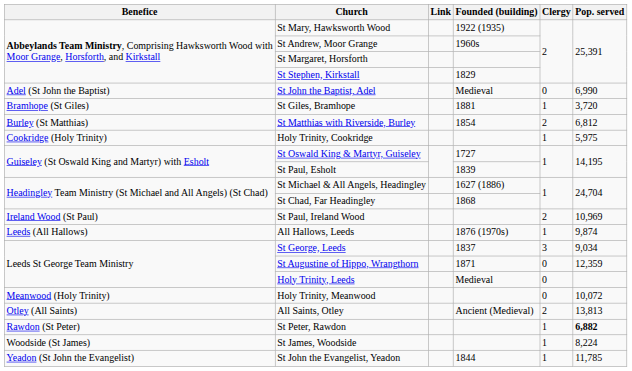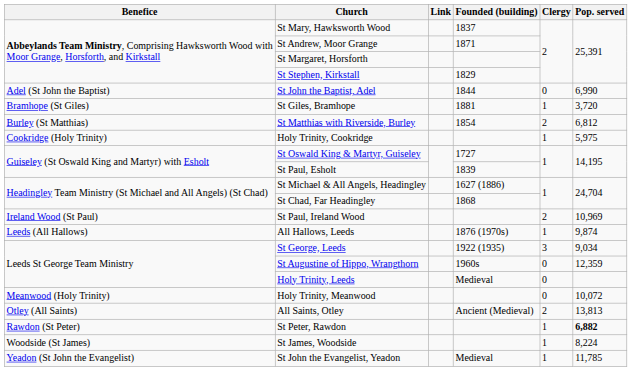 <table class="wikitable sortable">
 <tr>
 <th>Benefice</th>
 <th>Church</th>
 <th>Link</th>
 <th>Founded (building)</th>
 <th>Clergy</th>
 <th>Pop. served</th>
 </tr>
 <tr>
 <td rowspan="4"><strong>Abbeylands Team Ministry</strong>, Comprising Hawksworth Wood with<br><a href='#'>Moor Grange</a>, <a href='#'>Horsforth</a>, and <a href='#'>Kirkstall</a></td>
 <td>St Mary, Hawksworth Wood</td>
 <td></td>
-<td>1922 (1935)</td>
+<td>1837</td>
 <td rowspan="4">2</td>
 <td rowspan="4">25,391</td>
 </tr>
 <tr>
 <td>St Andrew, Moor Grange</td>
 <td></td>
-<td>1960s</td>
+<td>1871</td>
 </tr>
 <tr>
 <td>St Margaret, Horsforth</td>
 <td></td>
 <td></td>
 </tr>
 <tr>
 <td><a href='#'>St Stephen, Kirkstall</a></td>
 <td></td>
 <td>1829</td>
 </tr>
 <tr>
 <td><a href='#'>Adel</a> (St John the Baptist)</td>
 <td><a href='#'>St John the Baptist, Adel</a></td>
 <td></td>
-<td>Medieval</td>
+<td>1844</td>
 <td>0</td>
 <td>6,990</td>
 </tr>
 <tr>
 <td><a href='#'>Bramhope</a> (St Giles)</td>
 <td>St Giles, Bramhope</td>
 <td></td>
 <td>1881</td>
 <td>1</td>
 <td>3,720</td>
 </tr>
 <tr>
 <td><a href='#'>Burley</a> (St Matthias)</td>
 <td><a href='#'>St Matthias with Riverside, Burley</a></td>
 <td></td>
 <td>1854</td>
 <td>2</td>
 <td>6,812</td>
 </tr>
 <tr>
 <td><a href='#'>Cookridge</a> (Holy Trinity)</td>
 <td>Holy Trinity, Cookridge</td>
 <td></td>
 <td></td>
 <td>1</td>
 <td>5,975</td>
 </tr>
 <tr>
 <td rowspan="2"><a href='#'>Guiseley</a> (St Oswald King and Martyr) with <a href='#'>Esholt</a></td>
 <td><a href='#'>St Oswald King & Martyr, Guiseley</a></td>
 <td rowspan="2"></td>
 <td>1727</td>
 <td rowspan="2">1</td>
 <td rowspan="2">14,195</td>
 </tr>
 <tr>
 <td>St Paul, Esholt</td>
 <td>1839</td>
 </tr>
 <tr>
 <td rowspan="2"><a href='#'>Headingley</a> Team Ministry (St Michael and All Angels) (St Chad)</td>
 <td>St Michael & All Angels, Headingley</td>
 <td></td>
 <td>1627 (1886)</td>
 <td rowspan="2">1</td>
 <td rowspan="2">24,704</td>
 </tr>
 <tr>
 <td>St Chad, Far Headingley</td>
 <td></td>
 <td>1868</td>
 </tr>
 <tr>
 <td><a href='#'>Ireland Wood</a> (St Paul)</td>
 <td>St Paul, Ireland Wood</td>
 <td></td>
 <td></td>
 <td>2</td>
 <td>10,969</td>
 </tr>
 <tr>
 <td><a href='#'>Leeds</a> (All Hallows)</td>
 <td>All Hallows, Leeds</td>
 <td></td>
 <td>1876 (1970s)</td>
 <td>1</td>
 <td>9,874</td>
 </tr>
 <tr>
 <td rowspan="3">Leeds St George Team Ministry </td>
 <td><a href='#'>St George, Leeds</a></td>
 <td></td>
-<td>1837</td>
+<td>1922 (1935)</td>
 <td>3</td>
 <td>9,034</td>
 </tr>
 <tr>
 <td><a href='#'>St Augustine of Hippo, Wrangthorn</a></td>
 <td></td>
-<td>1871</td>
+<td>1960s</td>
 <td>0</td>
 <td>12,359</td>
 </tr>
 <tr>
 <td><a href='#'>Holy Trinity, Leeds</a></td>
 <td></td>
 <td>Medieval</td>
 <td>0</td>
 <td></td>
 </tr>
 <tr>
 <td><a href='#'>Meanwood</a> (Holy Trinity)</td>
 <td>Holy Trinity, Meanwood</td>
 <td></td>
 <td></td>
 <td>0</td>
 <td>10,072</td>
 </tr>
 <tr>
 <td><a href='#'>Otley</a> (All Saints)</td>
 <td>All Saints, Otley</td>
 <td></td>
 <td>Ancient (Medieval)</td>
 <td>2</td>
 <td>13,813</td>
 </tr>
 <tr>
 <td><a href='#'>Rawdon</a> (St Peter)</td>
 <td>St Peter, Rawdon</td>
 <td></td>
 <td></td>
 <td>1</td>
 <td><strong>6,882</strong></td>
 </tr>
 <tr>
 <td>Woodside (St James)</td>
 <td>St James, Woodside</td>
 <td></td>
 <td></td>
 <td>1</td>
 <td>8,224</td>
 </tr>
 <tr>
 <td><a href='#'>Yeadon</a> (St John the Evangelist)</td>
 <td>St John the Evangelist, Yeadon</td>
 <td></td>
-<td>1844</td>
+<td>Medieval</td>
 <td>1</td>
 <td>11,785</td>
 </tr>
 </table>
